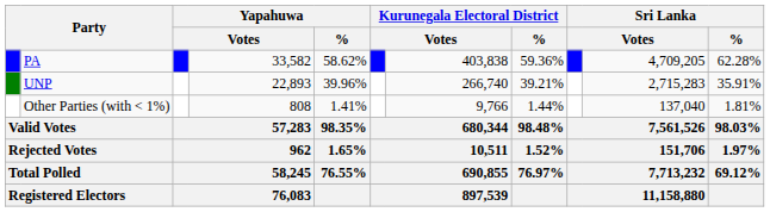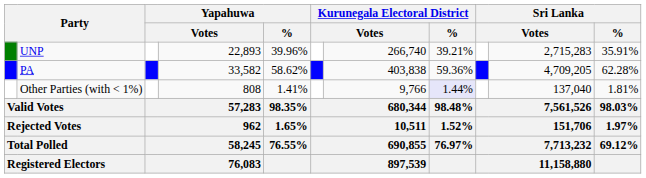 <table class="wikitable">
 <tr>
 <th colspan="2" width="144px"rowspan="2">Party</th>
 <th colspan="3" width="216px">Yapahuwa</th>
 <th colspan="3" width="216px"><a href='#'>Kurunegala Electoral District</a></th>
 <th colspan="3" width="216px">Sri Lanka</th>
 </tr>
 <tr>
 <th colspan="2" width="144px">Votes</th>
 <th>%</th>
 <th colspan="2" width="144px">Votes</th>
 <th>%</th>
 <th colspan="2" width="144px">Votes</th>
 <th>%</th>
 </tr>
 <tr>
+<td style="background-color:green;" width="10px"></td>
+<td style="text-align:left;"><a href='#'>UNP</a></td>
+<td style="background-color:white;" width="10px"></td>
+<td style="text-align:right;">22,893</td>
+<td style="text-align:right;">39.96%</td>
+<td style="background-color:white;" width="10px"></td>
+<td style="text-align:right;">266,740</td>
+<td style="text-align:right;">39.21%</td>
+<td style="background-color:white;" width="10px"></td>
+<td style="text-align:right;">2,715,283</td>
+<td style="text-align:right;">35.91%</td>
+</tr>
+<tr>
 <td style="background-color:blue;" width="10px"></td>
 <td style="text-align:left;"><a href='#'>PA</a></td>
 <td style="background-color:blue;" width="10px"></td>
 <td style="text-align:right;">33,582</td>
 <td style="text-align:right;">58.62%</td>
 <td style="background-color:blue;" width="10px"></td>
 <td style="text-align:right;">403,838</td>
 <td style="text-align:right;">59.36%</td>
 <td style="background-color:blue;" width="10px"></td>
 <td style="text-align:right;">4,709,205</td>
 <td style="text-align:right;">62.28%</td>
 </tr>
 <tr>
-<td style="background-color:green;" width="10px"></td>
-<td style="text-align:left;"><a href='#'>UNP</a></td>
-<td style="background-color:white;" width="10px"></td>
-<td style="text-align:right;">22,893</td>
-<td style="text-align:right;">39.96%</td>
-<td style="background-color:white;" width="10px"></td>
-<td style="text-align:right;">266,740</td>
-<td style="text-align:right;">39.21%</td>
-<td style="background-color:white;" width="10px"></td>
-<td style="text-align:right;">2,715,283</td>
-<td style="text-align:right;">35.91%</td>
-</tr>
-<tr>
 <td style="background-color:white;" width="10px"></td>
 <td style="text-align:left;">Other Parties (with < 1%)</td>
 <td style="background-color:white;" width="10px"></td>
 <td style="text-align:right;">808</td>
 <td style="text-align:right;">1.41%</td>
 <td style="background-color:white;" width="10px"></td>
 <td style="text-align:right;">9,766</td>
-<td style="text-align:right;">1.44%</td>
+<td style="background: lavender; text-align:right;">1.44%</td>
 <td style="background-color:white;" width="10px"></td>
 <td style="text-align:right;">137,040</td>
 <td style="text-align:right;">1.81%</td>
 </tr>
 <tr>
 <th colspan="2" width="144px"style="text-align:left;">Valid Votes</th>
 <th style="text-align:right;"colspan="2" width="144px">57,283</th>
 <th style="text-align:right;">98.35%</th>
 <th style="text-align:right;"colspan="2" width="144px">680,344</th>
 <th style="text-align:right;">98.48%</th>
 <th style="text-align:right;"colspan="2" width="144px">7,561,526</th>
 <th style="text-align:right;">98.03%</th>
 </tr>
 <tr>
 <th colspan="2" width="144px"style="text-align:left;">Rejected Votes</th>
 <th style="text-align:right;"colspan="2" width="144px">962</th>
 <th style="text-align:right;">1.65%</th>
 <th style="text-align:right;"colspan="2" width="144px">10,511</th>
 <th style="text-align:right;">1.52%</th>
 <th style="text-align:right;"colspan="2" width="144px">151,706</th>
 <th style="text-align:right;">1.97%</th>
 </tr>
 <tr>
 <th colspan="2" width="144px"style="text-align:left;">Total Polled</th>
 <th style="text-align:right;"colspan="2" width="144px">58,245</th>
 <th style="text-align:right;">76.55%</th>
 <th style="text-align:right;"colspan="2" width="144px">690,855</th>
 <th style="text-align:right;">76.97%</th>
 <th style="text-align:right;"colspan="2" width="144px">7,713,232</th>
 <th style="text-align:right;">69.12%</th>
 </tr>
 <tr>
 <th colspan="2" width="144px"style="text-align:left;">Registered Electors</th>
 <th style="text-align:right;"colspan="2" width="144px">76,083</th>
 <th></th>
 <th style="text-align:right;"colspan="2" width="144px">897,539</th>
 <th></th>
 <th style="text-align:right;"colspan="2" width="144px">11,158,880</th>
 <th></th>
 </tr>
 </table>
